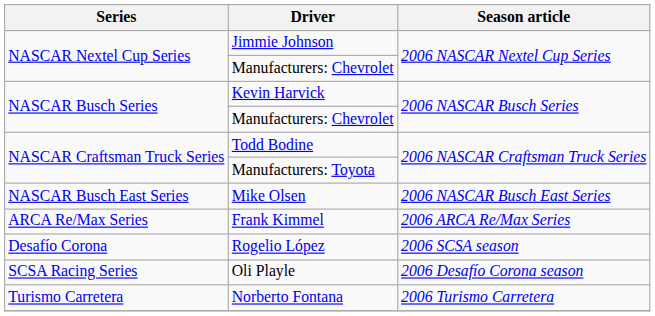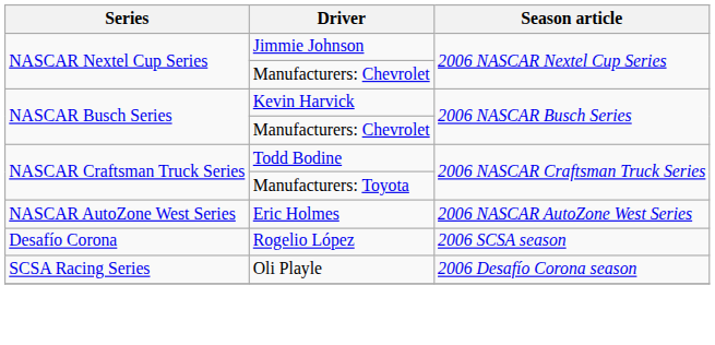 <table class="wikitable" style="font-size:87%;">
 <tr>
 <th>Series</th>
 <th>Driver</th>
 <th>Season article</th>
 </tr>
 <tr>
 <td rowspan=2><a href='#'>NASCAR Nextel Cup Series</a></td>
 <td> <a href='#'>Jimmie Johnson</a></td>
 <td rowspan=2><em><a href='#'>2006 NASCAR Nextel Cup Series</a></em></td>
 </tr>
 <tr>
 <td>Manufacturers:  <a href='#'>Chevrolet</a></td>
 </tr>
 <tr>
 <td rowspan=2><a href='#'>NASCAR Busch Series</a></td>
 <td> <a href='#'>Kevin Harvick</a></td>
 <td rowspan=2><em><a href='#'>2006 NASCAR Busch Series</a></em></td>
 </tr>
 <tr>
 <td>Manufacturers:  <a href='#'>Chevrolet</a></td>
 </tr>
 <tr>
 <td rowspan=2><a href='#'>NASCAR Craftsman Truck Series</a></td>
 <td> <a href='#'>Todd Bodine</a></td>
 <td rowspan=2><em><a href='#'>2006 NASCAR Craftsman Truck Series</a></em></td>
 </tr>
 <tr>
 <td>Manufacturers:  <a href='#'>Toyota</a></td>
 </tr>
 <tr>
-<td><a href='#'>NASCAR Busch East Series</a></td>
-<td> <a href='#'>Mike Olsen</a></td>
-<td><em><a href='#'>2006 NASCAR Busch East Series</a></em></td>
-</tr>
-<tr>
-<td><a href='#'>ARCA Re/Max Series</a></td>
-<td> <a href='#'>Frank Kimmel</a></td>
-<td><em><a href='#'>2006 ARCA Re/Max Series</a></em></td>
+<td><a href='#'>NASCAR AutoZone West Series</a></td>
+<td> <a href='#'>Eric Holmes</a></td>
+<td><em><a href='#'>2006 NASCAR AutoZone West Series</a></em></td>
 </tr>
 <tr>
 <td><a href='#'>Desafío Corona</a></td>
 <td> <a href='#'>Rogelio López</a></td>
 <td><em><a href='#'>2006 SCSA season</a></em></td>
 </tr>
 <tr>
 <td><a href='#'>SCSA Racing Series</a></td>
 <td> Oli Playle</td>
 <td><em><a href='#'>2006 Desafío Corona season</a></em></td>
 </tr>
 <tr>
-<td><a href='#'>Turismo Carretera</a></td>
-<td> <a href='#'>Norberto Fontana</a></td>
-<td><em><a href='#'>2006 Turismo Carretera</a></em></td>
-</tr>
-<tr>
 </tr>
 </table>
